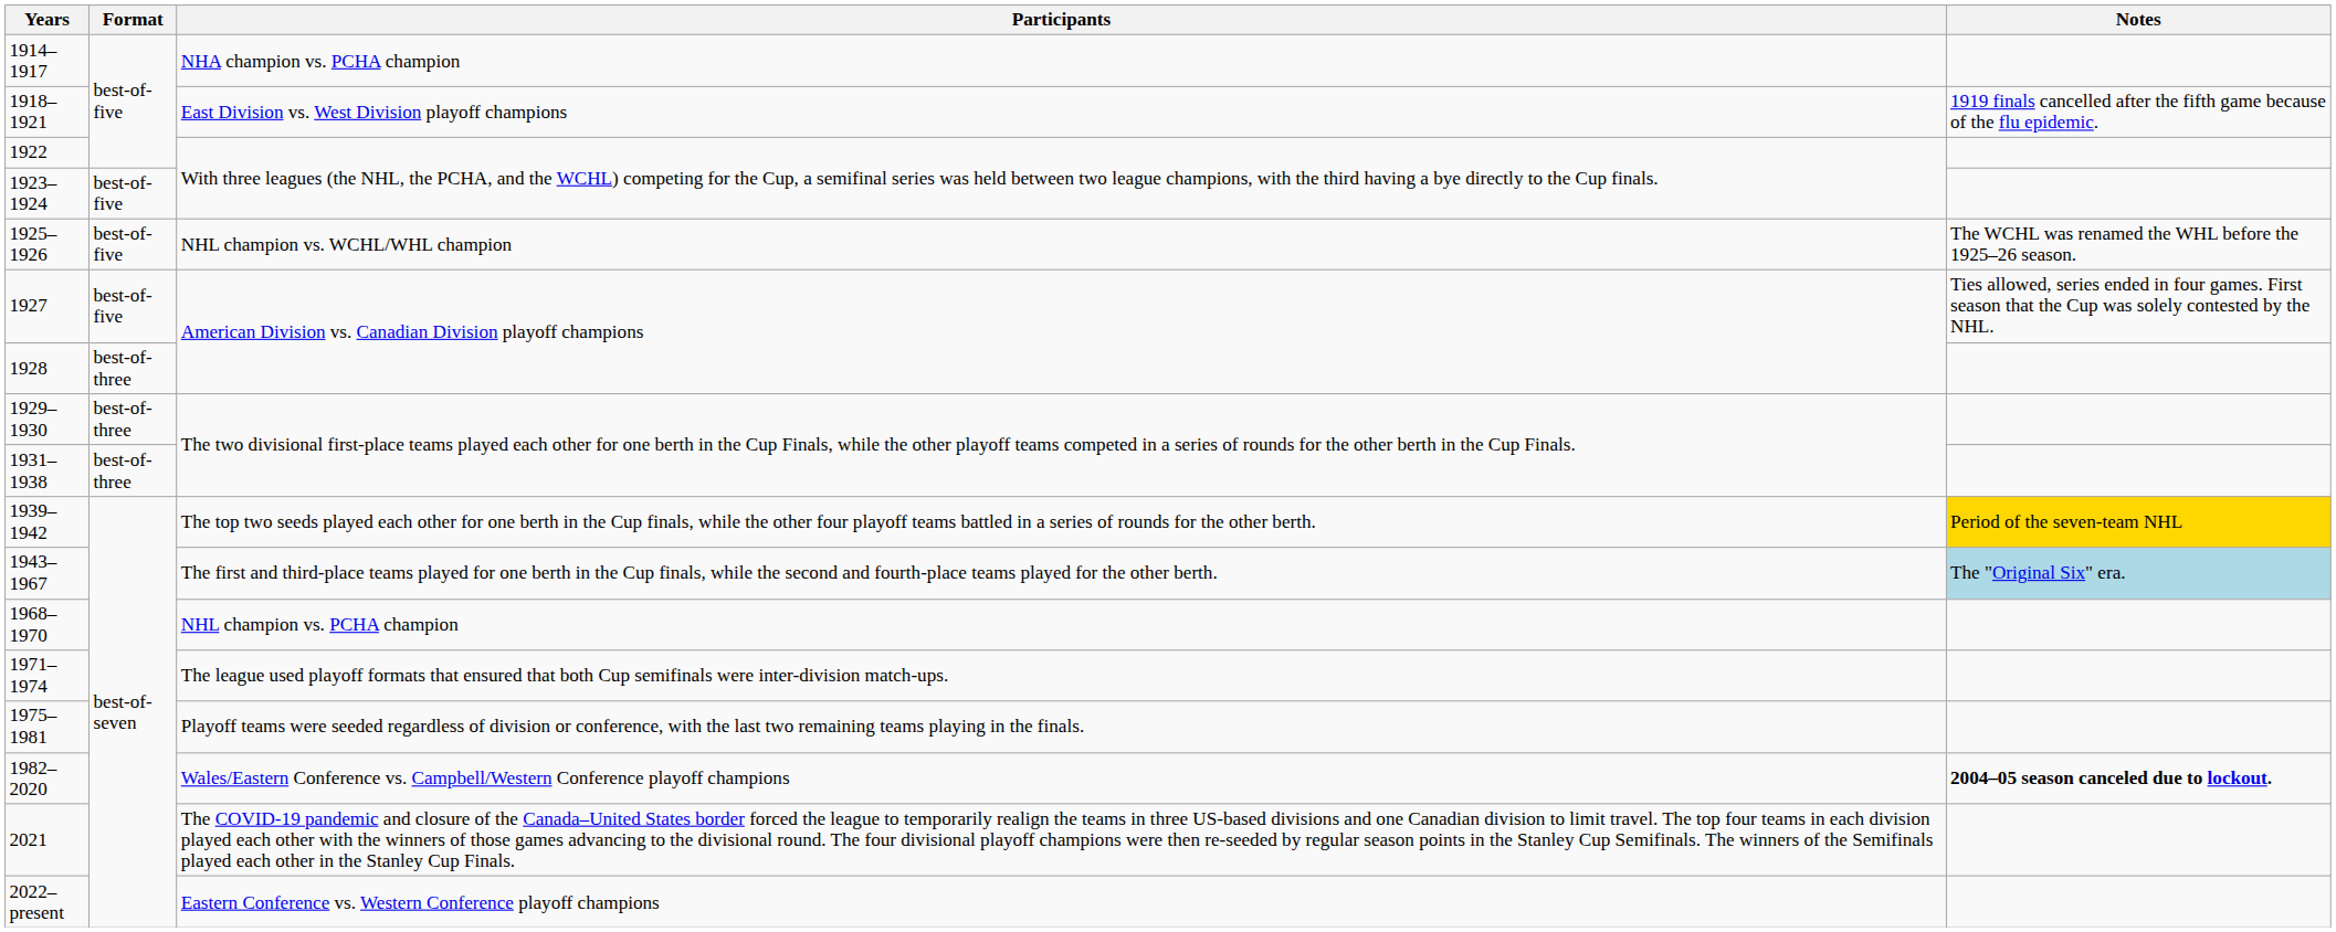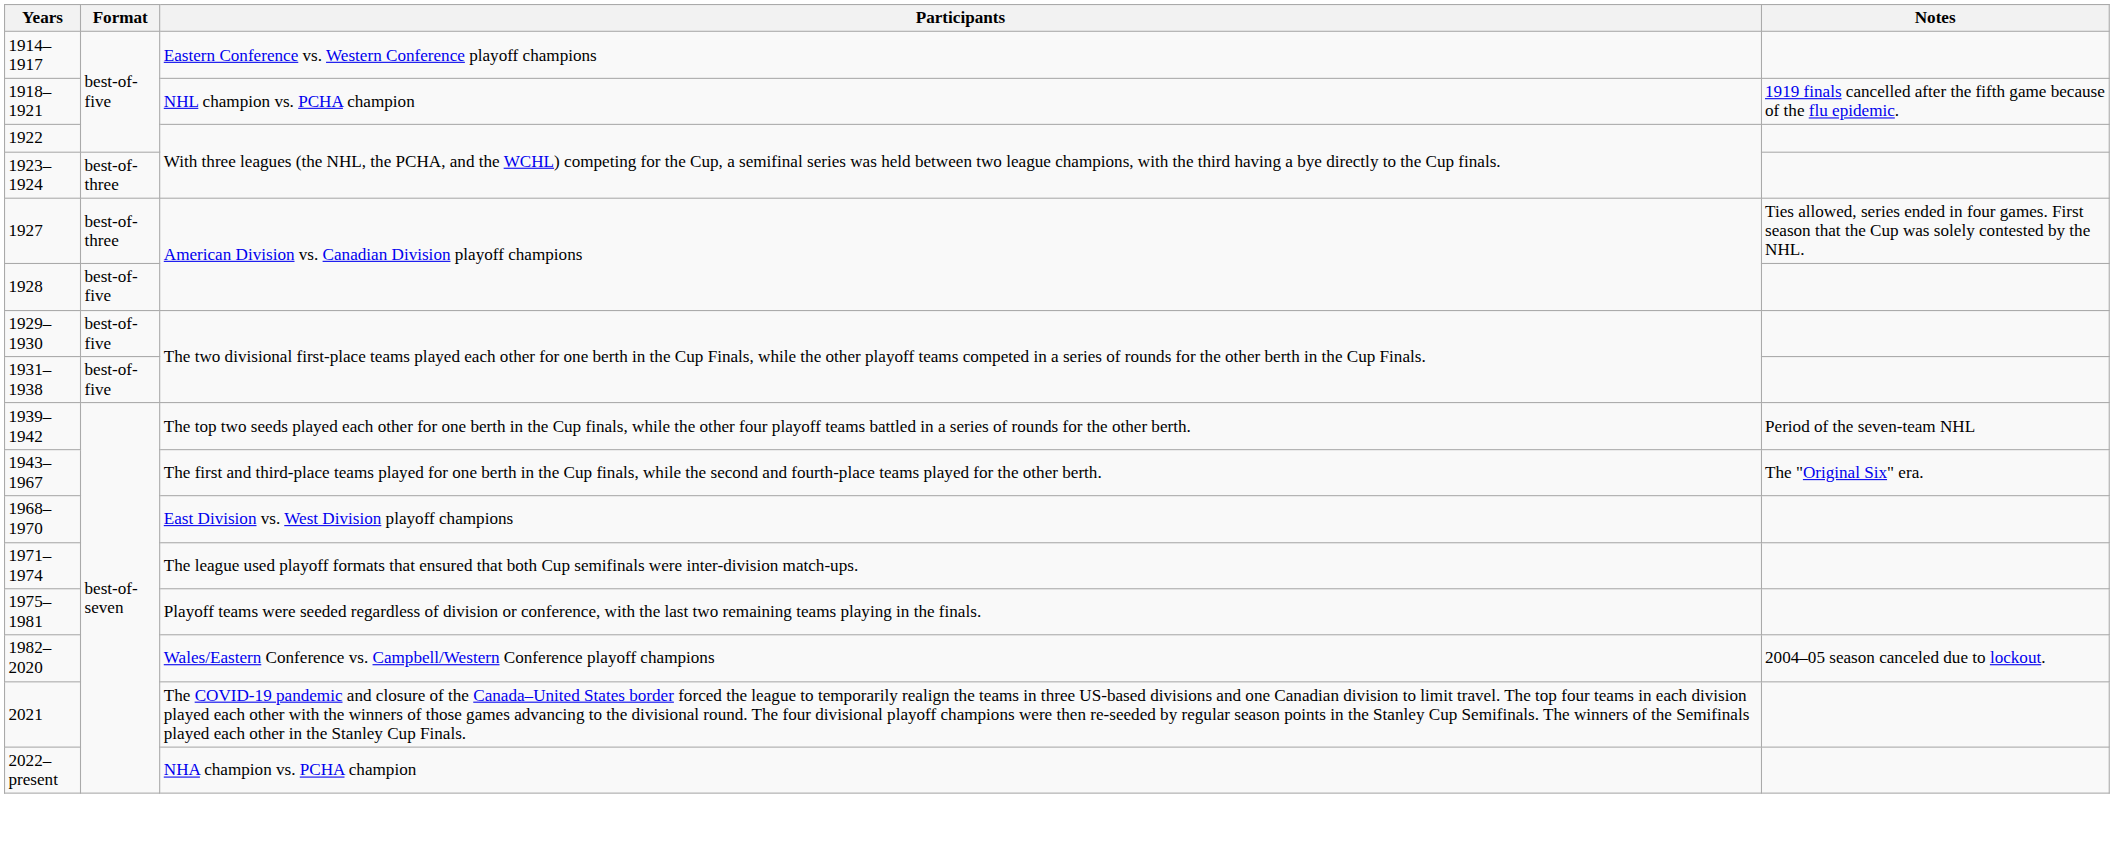 <table class="wikitable">
 <tr>
 <th>Years</th>
 <th>Format</th>
 <th>Participants</th>
 <th>Notes</th>
 </tr>
 <tr>
 <td>1914–1917</td>
 <td rowspan="3">best-of-five</td>
-<td><a href='#'>NHA</a> champion vs. <a href='#'>PCHA</a> champion</td>
+<td><a href='#'>Eastern Conference</a> vs. <a href='#'>Western Conference</a> playoff champions</td>
 <td></td>
 </tr>
 <tr>
 <td>1918–1921</td>
-<td><a href='#'>East Division</a> vs. <a href='#'>West Division</a> playoff champions</td>
+<td><a href='#'>NHL</a> champion vs. <a href='#'>PCHA</a> champion</td>
 <td><a href='#'>1919 finals</a> cancelled after the fifth game because of the <a href='#'>flu epidemic</a>.</td>
 </tr>
 <tr>
 <td>1922</td>
 <td rowspan="2">With three leagues (the NHL, the PCHA, and the <a href='#'>WCHL</a>) competing for the Cup, a semifinal series was held between two league champions, with the third having a bye directly to the Cup finals.</td>
 <td></td>
 </tr>
 <tr>
 <td>1923–1924</td>
-<td>best-of-five</td>
+<td>best-of-three</td>
 <td></td>
 </tr>
 <tr>
-<td>1925–1926</td>
-<td>best-of-five</td>
-<td>NHL champion vs. WCHL/WHL champion</td>
-<td>The WCHL was renamed the WHL before the 1925–26 season.</td>
-</tr>
-<tr>
 <td>1927</td>
-<td>best-of-five</td>
+<td>best-of-three</td>
 <td rowspan="2"><a href='#'>American Division</a> vs. <a href='#'>Canadian Division</a> playoff champions</td>
 <td>Ties allowed, series ended in four games. First season that the Cup was solely contested by the NHL.</td>
 </tr>
 <tr>
 <td>1928</td>
-<td>best-of-three</td>
+<td>best-of-five</td>
 <td></td>
 </tr>
 <tr>
 <td>1929–1930</td>
-<td>best-of-three</td>
+<td>best-of-five</td>
 <td rowspan="2">The two divisional first-place teams played each other for one berth in the Cup Finals, while the other playoff teams competed in a series of rounds for the other berth in the Cup Finals.</td>
 <td></td>
 </tr>
 <tr>
 <td>1931–1938</td>
-<td>best-of-three</td>
+<td>best-of-five</td>
 <td></td>
 </tr>
 <tr>
 <td>1939–1942</td>
 <td rowspan="8">best-of-seven</td>
 <td>The top two seeds played each other for one berth in the Cup finals, while the other four playoff teams battled in a series of rounds for the other berth.</td>
-<td style="background: gold;">Period of the seven-team NHL</td>
+<td>Period of the seven-team NHL</td>
 </tr>
 <tr>
 <td>1943–1967</td>
 <td>The first and third-place teams played for one berth in the Cup finals, while the second and fourth-place teams played for the other berth.</td>
-<td style="background: lightblue;">The "<a href='#'>Original Six</a>" era.</td>
+<td>The "<a href='#'>Original Six</a>" era.</td>
 </tr>
 <tr>
 <td>1968–1970</td>
-<td><a href='#'>NHL</a> champion vs. <a href='#'>PCHA</a> champion</td>
+<td><a href='#'>East Division</a> vs. <a href='#'>West Division</a> playoff champions</td>
 <td></td>
 </tr>
 <tr>
 <td>1971–1974</td>
 <td>The league used playoff formats that ensured that both Cup semifinals were inter-division match-ups.</td>
 <td></td>
 </tr>
 <tr>
 <td>1975–1981</td>
 <td>Playoff teams were seeded regardless of division or conference, with the last two remaining teams playing in the finals.</td>
 <td></td>
 </tr>
 <tr>
 <td>1982–2020</td>
 <td><a href='#'>Wales/Eastern</a> Conference vs. <a href='#'>Campbell/Western</a> Conference playoff champions</td>
-<td><strong>2004–05 season canceled due to <a href='#'>lockout</a>.</strong></td>
+<td>2004–05 season canceled due to <a href='#'>lockout</a>.</td>
 </tr>
 <tr>
 <td>2021</td>
 <td>The <a href='#'>COVID-19 pandemic</a> and closure of the <a href='#'>Canada–United States border</a> forced the league to temporarily realign the teams in three US-based divisions and one Canadian division to limit travel. The top four teams in each division played each other with the winners of those games advancing to the divisional round. The four divisional playoff champions were then re-seeded by regular season points in the Stanley Cup Semifinals. The winners of the Semifinals played each other in the Stanley Cup Finals.</td>
 <td></td>
 </tr>
 <tr>
 <td>2022–present</td>
-<td><a href='#'>Eastern Conference</a> vs. <a href='#'>Western Conference</a> playoff champions</td>
+<td><a href='#'>NHA</a> champion vs. <a href='#'>PCHA</a> champion</td>
 <td></td>
 </tr>
 </table>
